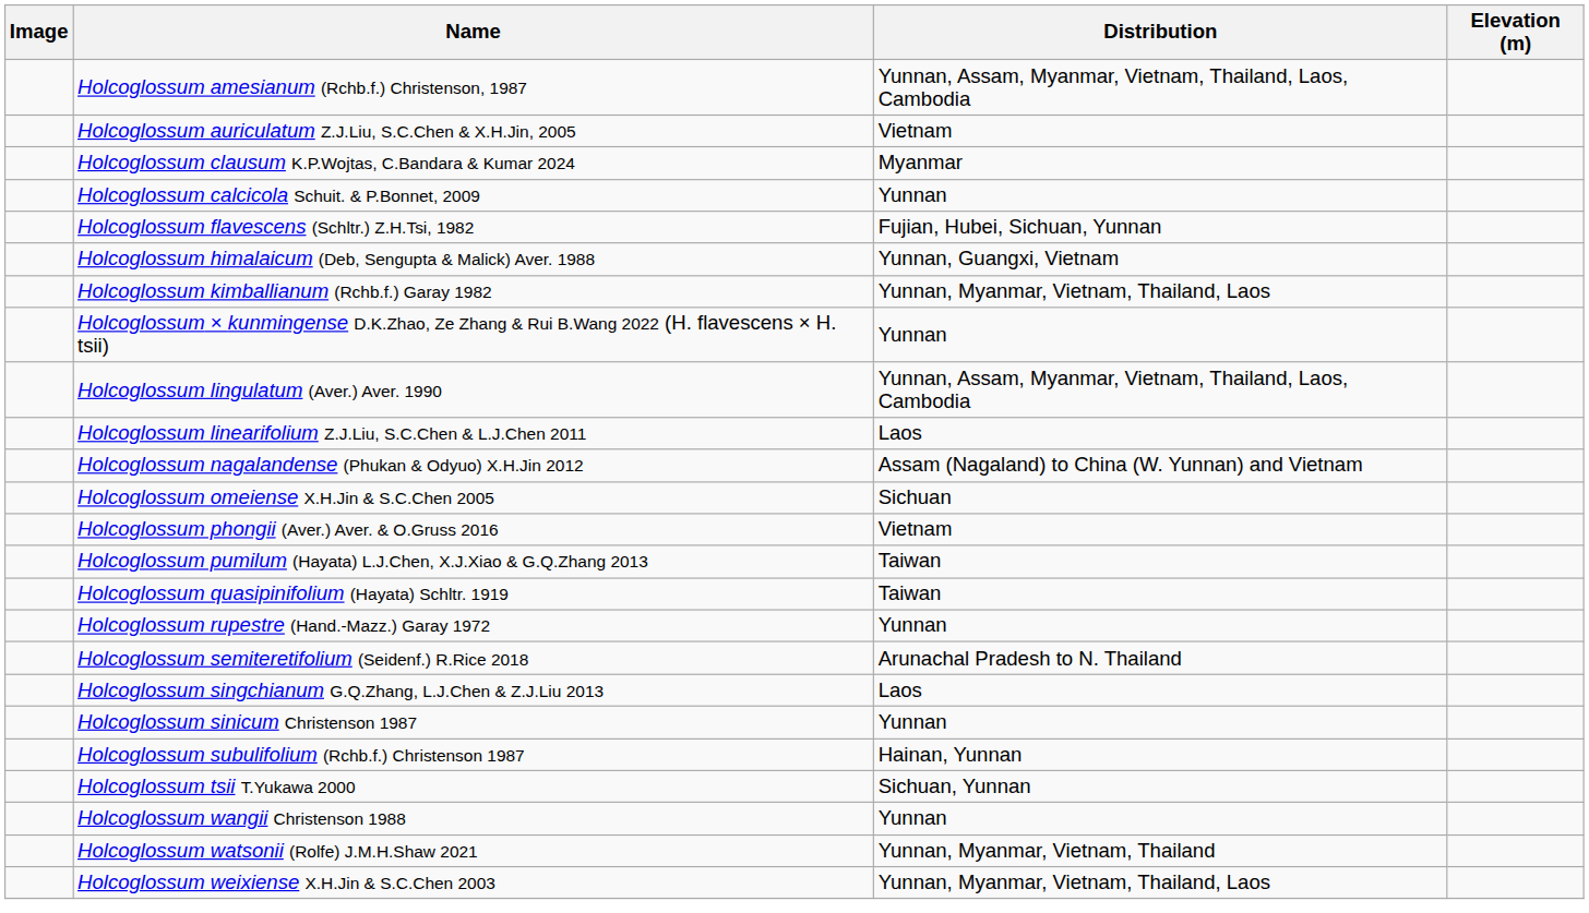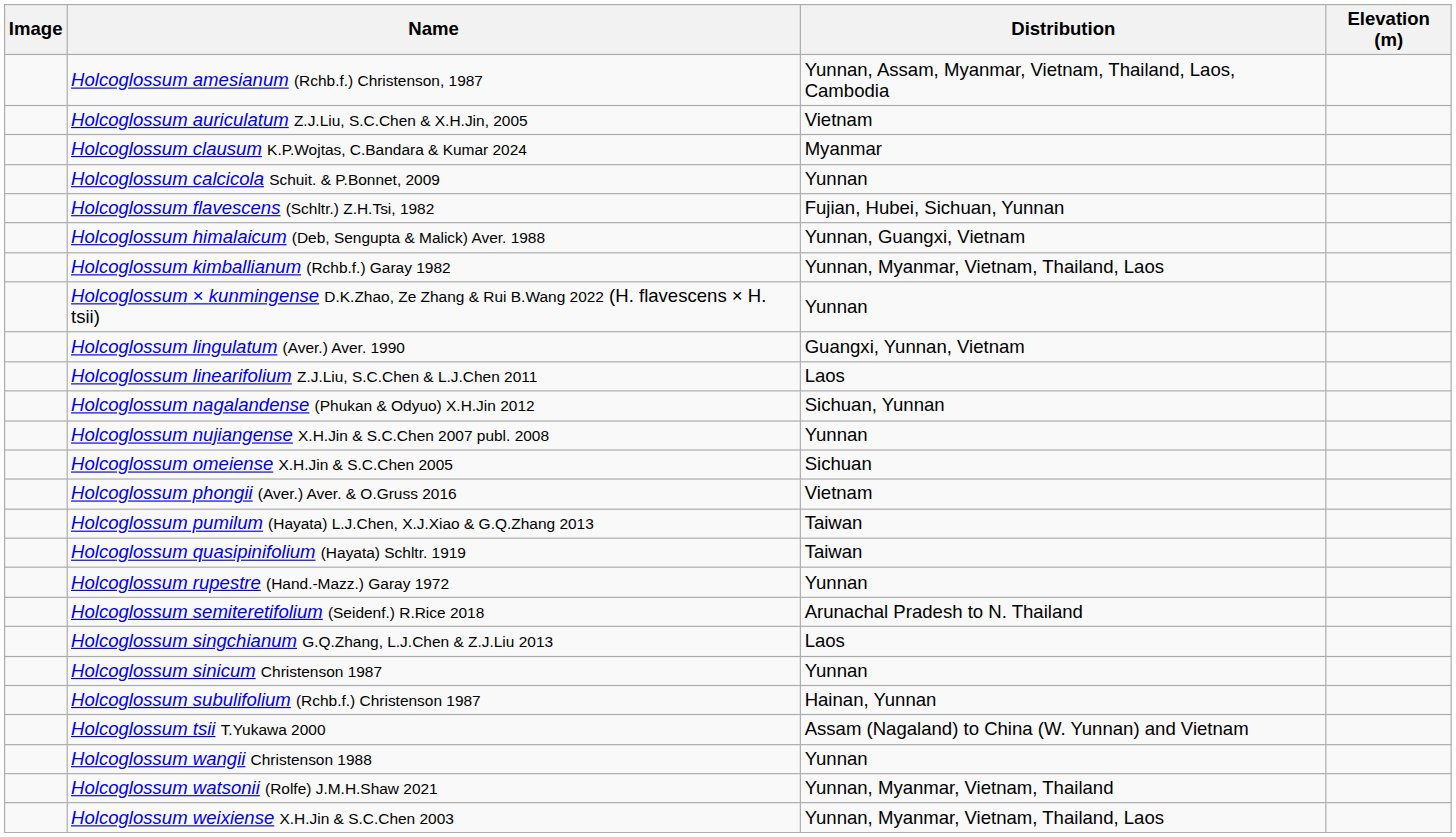 <table class="wikitable collapsible">
 <tr>
 <th>Image</th>
 <th>Name</th>
 <th>Distribution</th>
 <th>Elevation (m)</th>
 </tr>
 <tr>
 <td></td>
 <td><em><a href='#'>Holcoglossum amesianum</a></em> <small>(Rchb.f.) Christenson, 1987</small></td>
 <td>Yunnan, Assam, Myanmar, Vietnam, Thailand, Laos, Cambodia</td>
 <td></td>
 </tr>
 <tr>
 <td></td>
 <td><em><a href='#'>Holcoglossum auriculatum</a></em> <small>Z.J.Liu, S.C.Chen & X.H.Jin, 2005</small></td>
 <td>Vietnam</td>
 <td></td>
 </tr>
 <tr>
 <td></td>
 <td><em><a href='#'>Holcoglossum clausum</a></em>  <small>K.P.Wojtas, C.Bandara & Kumar 2024</small></td>
 <td>Myanmar</td>
 </tr>
 <tr>
 <td></td>
 <td><em><a href='#'>Holcoglossum calcicola</a></em> <small>Schuit. & P.Bonnet, 2009</small></td>
 <td>Yunnan</td>
 <td></td>
 </tr>
 <tr>
 <td></td>
 <td><em><a href='#'>Holcoglossum flavescens</a></em> <small>(Schltr.) Z.H.Tsi, 1982</small></td>
 <td>Fujian, Hubei, Sichuan, Yunnan</td>
 <td></td>
 </tr>
 <tr>
 <td></td>
 <td><em><a href='#'>Holcoglossum himalaicum</a></em> <small>(Deb, Sengupta & Malick) Aver. 1988</small></td>
 <td>Yunnan, Guangxi, Vietnam</td>
 <td></td>
 </tr>
 <tr>
 <td></td>
 <td><em><a href='#'>Holcoglossum kimballianum</a></em> <small>(Rchb.f.) Garay 1982</small></td>
 <td>Yunnan, Myanmar, Vietnam, Thailand, Laos</td>
 <td></td>
 </tr>
 <tr>
 <td></td>
 <td><a href='#'><em>Holcoglossum</em> × <em>kunmingense</em></a> <small>D.K.Zhao, Ze Zhang & Rui B.Wang 2022</small> (H. flavescens × H. tsii)</td>
 <td>Yunnan</td>
 <td></td>
 </tr>
 <tr>
 <td></td>
 <td><em><a href='#'>Holcoglossum lingulatum</a></em> <small>(Aver.) Aver. 1990</small></td>
-<td>Yunnan, Assam, Myanmar, Vietnam, Thailand, Laos, Cambodia</td>
+<td>Guangxi, Yunnan, Vietnam</td>
 <td></td>
 </tr>
 <tr>
 <td></td>
 <td><em><a href='#'>Holcoglossum linearifolium</a></em> <small>Z.J.Liu, S.C.Chen & L.J.Chen 2011</small></td>
 <td>Laos</td>
 <td></td>
 </tr>
 <tr>
 <td></td>
 <td><em><a href='#'>Holcoglossum nagalandense</a></em> <small>(Phukan & Odyuo) X.H.Jin 2012</small></td>
-<td>Assam (Nagaland) to China (W. Yunnan) and Vietnam</td>
+<td>Sichuan,  Yunnan</td>
+<td></td>
+</tr>
+<tr>
+<td></td>
+<td><em><a href='#'>Holcoglossum nujiangense</a></em> <small>X.H.Jin & S.C.Chen 2007 publ. 2008</small></td>
+<td>Yunnan</td>
 <td></td>
 </tr>
 <tr>
 <td></td>
 <td><em><a href='#'>Holcoglossum omeiense</a></em> <small>X.H.Jin & S.C.Chen 2005</small></td>
 <td>Sichuan</td>
 <td></td>
 </tr>
 <tr>
 <td></td>
 <td><em><a href='#'>Holcoglossum phongii</a></em> <small>(Aver.) Aver. & O.Gruss 2016</small></td>
 <td>Vietnam</td>
 <td></td>
 </tr>
 <tr>
 <td></td>
 <td><em><a href='#'>Holcoglossum pumilum</a></em> <small>(Hayata) L.J.Chen, X.J.Xiao & G.Q.Zhang 2013 </small></td>
 <td>Taiwan</td>
 <td></td>
 </tr>
 <tr>
 <td></td>
 <td><em><a href='#'>Holcoglossum quasipinifolium</a></em> <small>(Hayata) Schltr. 1919</small></td>
 <td>Taiwan</td>
 <td></td>
 </tr>
 <tr>
 <td></td>
 <td><em><a href='#'>Holcoglossum rupestre</a></em> <small>(Hand.-Mazz.) Garay 1972</small></td>
 <td>Yunnan</td>
 <td></td>
 </tr>
 <tr>
 <td></td>
 <td><em><a href='#'>Holcoglossum semiteretifolium</a></em> <small>(Seidenf.) R.Rice 2018</small></td>
 <td>Arunachal Pradesh to N. Thailand</td>
 <td></td>
 </tr>
 <tr>
 <td></td>
 <td><em><a href='#'>Holcoglossum singchianum</a></em> <small>G.Q.Zhang, L.J.Chen & Z.J.Liu 2013</small></td>
 <td>Laos</td>
 <td></td>
 </tr>
 <tr>
 <td></td>
 <td><em><a href='#'>Holcoglossum sinicum</a></em> <small>Christenson 1987</small></td>
 <td>Yunnan</td>
 <td></td>
 </tr>
 <tr>
 <td></td>
 <td><em><a href='#'>Holcoglossum subulifolium</a></em> <small>(Rchb.f.) Christenson 1987</small></td>
 <td>Hainan, Yunnan</td>
 <td></td>
 </tr>
 <tr>
 <td></td>
 <td><em><a href='#'>Holcoglossum tsii</a></em> <small>T.Yukawa 2000</small></td>
-<td>Sichuan,  Yunnan</td>
+<td>Assam (Nagaland) to China (W. Yunnan) and Vietnam</td>
 <td></td>
 </tr>
 <tr>
 <td></td>
 <td><em><a href='#'>Holcoglossum wangii</a></em> <small>Christenson 1988</small></td>
 <td>Yunnan</td>
 <td></td>
 </tr>
 <tr>
 <td></td>
 <td><em><a href='#'>Holcoglossum watsonii</a></em> <small>(Rolfe) J.M.H.Shaw 2021</small></td>
 <td>Yunnan, Myanmar, Vietnam, Thailand</td>
 <td></td>
 </tr>
 <tr>
 <td></td>
 <td><em><a href='#'>Holcoglossum weixiense</a></em> <small>X.H.Jin & S.C.Chen 2003</small></td>
 <td>Yunnan, Myanmar, Vietnam, Thailand, Laos</td>
 <td></td>
 </tr>
 <tr>
 </tr>
 </table>
